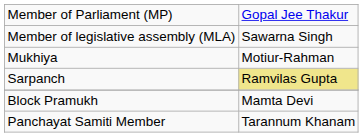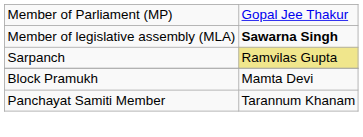 <table class="wikitable">
 <tr>
 <td>Member of Parliament (MP)</td>
 <td><a href='#'>Gopal Jee Thakur</a></td>
 </tr>
 <tr>
 <td>Member of legislative assembly (MLA)</td>
-<td>Sawarna Singh</td>
-</tr>
-<tr>
-<td>Mukhiya</td>
-<td>Motiur-Rahman</td>
+<td><strong>Sawarna Singh</strong></td>
 </tr>
 <tr>
 <td>Sarpanch</td>
 <td style="background: khaki;">Ramvilas Gupta</td>
 </tr>
 <tr>
 </tr>
 <tr>
 <td>Block Pramukh</td>
 <td>Mamta Devi</td>
 </tr>
 <tr>
 <td>Panchayat Samiti Member</td>
 <td>Tarannum Khanam</td>
 </tr>
 </table>
